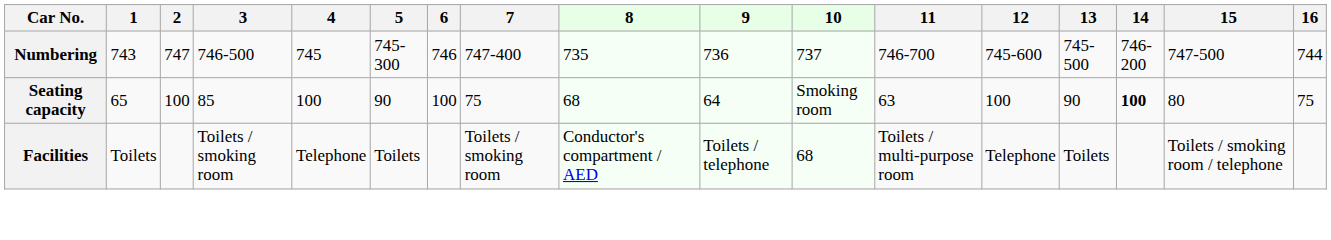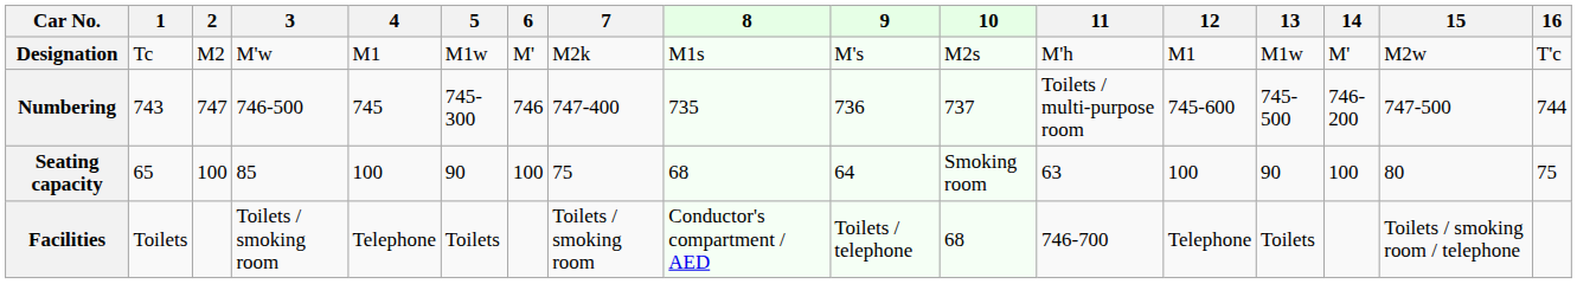 <table class="wikitable">
 <tr>
 <th>Car No.</th>
 <th>1</th>
 <th>2</th>
 <th>3</th>
 <th>4</th>
 <th>5</th>
 <th>6</th>
 <th>7</th>
 <th style="background: #E6FFE6">8</th>
 <th style="background: #E6FFE6">9</th>
 <th style="background: #E6FFE6">10</th>
 <th>11</th>
 <th>12</th>
 <th>13</th>
 <th>14</th>
 <th>15</th>
 <th>16</th>
 </tr>
 <tr>
+<th>Designation</th>
+<td>Tc</td>
+<td>M2</td>
+<td>M'w</td>
+<td>M1</td>
+<td>M1w</td>
+<td>M'</td>
+<td>M2k</td>
+<td style="background: #F5FFF5">M1s</td>
+<td style="background: #F5FFF5">M's</td>
+<td style="background: #F5FFF5">M2s</td>
+<td>M'h</td>
+<td>M1</td>
+<td>M1w</td>
+<td>M'</td>
+<td>M2w</td>
+<td>T'c</td>
+</tr>
+<tr>
 <th>Numbering</th>
 <td>743</td>
 <td>747</td>
 <td>746-500</td>
 <td>745</td>
 <td>745-300</td>
 <td>746</td>
 <td>747-400</td>
 <td style="background: #F5FFF5">735</td>
 <td style="background: #F5FFF5">736</td>
 <td style="background: #F5FFF5">737</td>
-<td>746-700</td>
+<td>Toilets / multi-purpose room</td>
 <td>745-600</td>
 <td>745-500</td>
 <td>746-200</td>
 <td>747-500</td>
 <td>744</td>
 </tr>
 <tr>
 <th>Seating capacity</th>
 <td>65</td>
 <td>100</td>
 <td>85</td>
 <td>100</td>
 <td>90</td>
 <td>100</td>
 <td>75</td>
 <td style="background: #F5FFF5">68</td>
 <td style="background: #F5FFF5">64</td>
 <td style="background: #F5FFF5">Smoking room</td>
 <td>63</td>
 <td>100</td>
 <td>90</td>
-<td><strong>100</strong></td>
+<td>100</td>
 <td>80</td>
 <td>75</td>
 </tr>
 <tr>
 <th>Facilities</th>
 <td>Toilets</td>
 <td> </td>
 <td>Toilets / smoking room</td>
 <td>Telephone</td>
 <td>Toilets</td>
 <td> </td>
 <td>Toilets / smoking room</td>
 <td style="background: #F5FFF5">Conductor's compartment / <a href='#'>AED</a></td>
 <td style="background: #F5FFF5">Toilets / telephone</td>
 <td style="background: #F5FFF5">68</td>
-<td>Toilets / multi-purpose room</td>
+<td>746-700</td>
 <td>Telephone</td>
 <td>Toilets</td>
 <td> </td>
 <td>Toilets / smoking room / telephone</td>
 <td> </td>
 </tr>
 </table>
